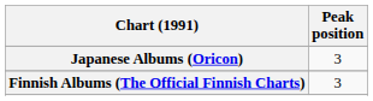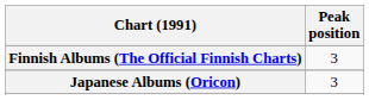 <table class="wikitable sortable plainrowheaders" style="text-align:center">
 <tr>
 <th scope="col">Chart (1991)</th>
 <th scope="col">Peak<br>position</th>
 </tr>
 <tr>
+</tr>
+<tr>
+</tr>
+<tr>
+</tr>
+<tr>
+<th scope="row">Finnish Albums (<a href='#'>The Official Finnish Charts</a>)</th>
+<td align="center">3</td>
 </tr>
 <tr>
 </tr>
 <tr>
 </tr>
 <tr>
 <th scope="row">Japanese Albums (<a href='#'>Oricon</a>)</th>
 <td>3</td>
 </tr>
 <tr>
 </tr>
 <tr>
 </tr>
 <tr>
-<th scope="row">Finnish Albums (<a href='#'>The Official Finnish Charts</a>)</th>
-<td align="center">3</td>
-</tr>
-<tr>
-</tr>
-<tr>
-</tr>
-<tr>
 </tr>
 <tr>
 </tr>
 <tr>
 </tr>
 <tr>
 </tr>
 </table>
